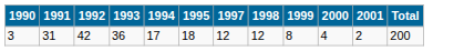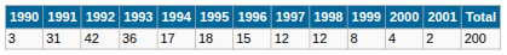 <table class="wikitable">
 <tr>
 <th style="color:#fff; font-weight:bold; background:#069; padding:0.3em;">1990</th>
 <th style="color:#fff; font-weight:bold; background:#069; padding:0.3em;">1991</th>
 <th style="color:#fff; font-weight:bold; background:#069; padding:0.3em;">1992</th>
 <th style="color:#fff; font-weight:bold; background:#069; padding:0.3em;">1993</th>
 <th style="color:#fff; font-weight:bold; background:#069; padding:0.3em;">1994</th>
 <th style="color:#fff; font-weight:bold; background:#069; padding:0.3em;">1995</th>
+<th style="color:#fff; font-weight:bold; background:#069; padding:0.3em;">1996</th>
 <th style="color:#fff; font-weight:bold; background:#069; padding:0.3em;">1997</th>
 <th style="color:#fff; font-weight:bold; background:#069; padding:0.3em;">1998</th>
 <th style="color:#fff; font-weight:bold; background:#069; padding:0.3em;">1999</th>
 <th style="color:#fff; font-weight:bold; background:#069; padding:0.3em;">2000</th>
 <th style="color:#fff; font-weight:bold; background:#069; padding:0.3em;">2001</th>
 <th style="color:#fff; font-weight:bold; background:#069; padding:0.3em;">Total</th>
 </tr>
 <tr>
 <td>3</td>
 <td>31</td>
 <td>42</td>
 <td>36</td>
 <td>17</td>
 <td>18</td>
+<td>15</td>
 <td>12</td>
 <td>12</td>
 <td>8</td>
 <td>4</td>
 <td>2</td>
 <td>200</td>
 </tr>
 </table>
